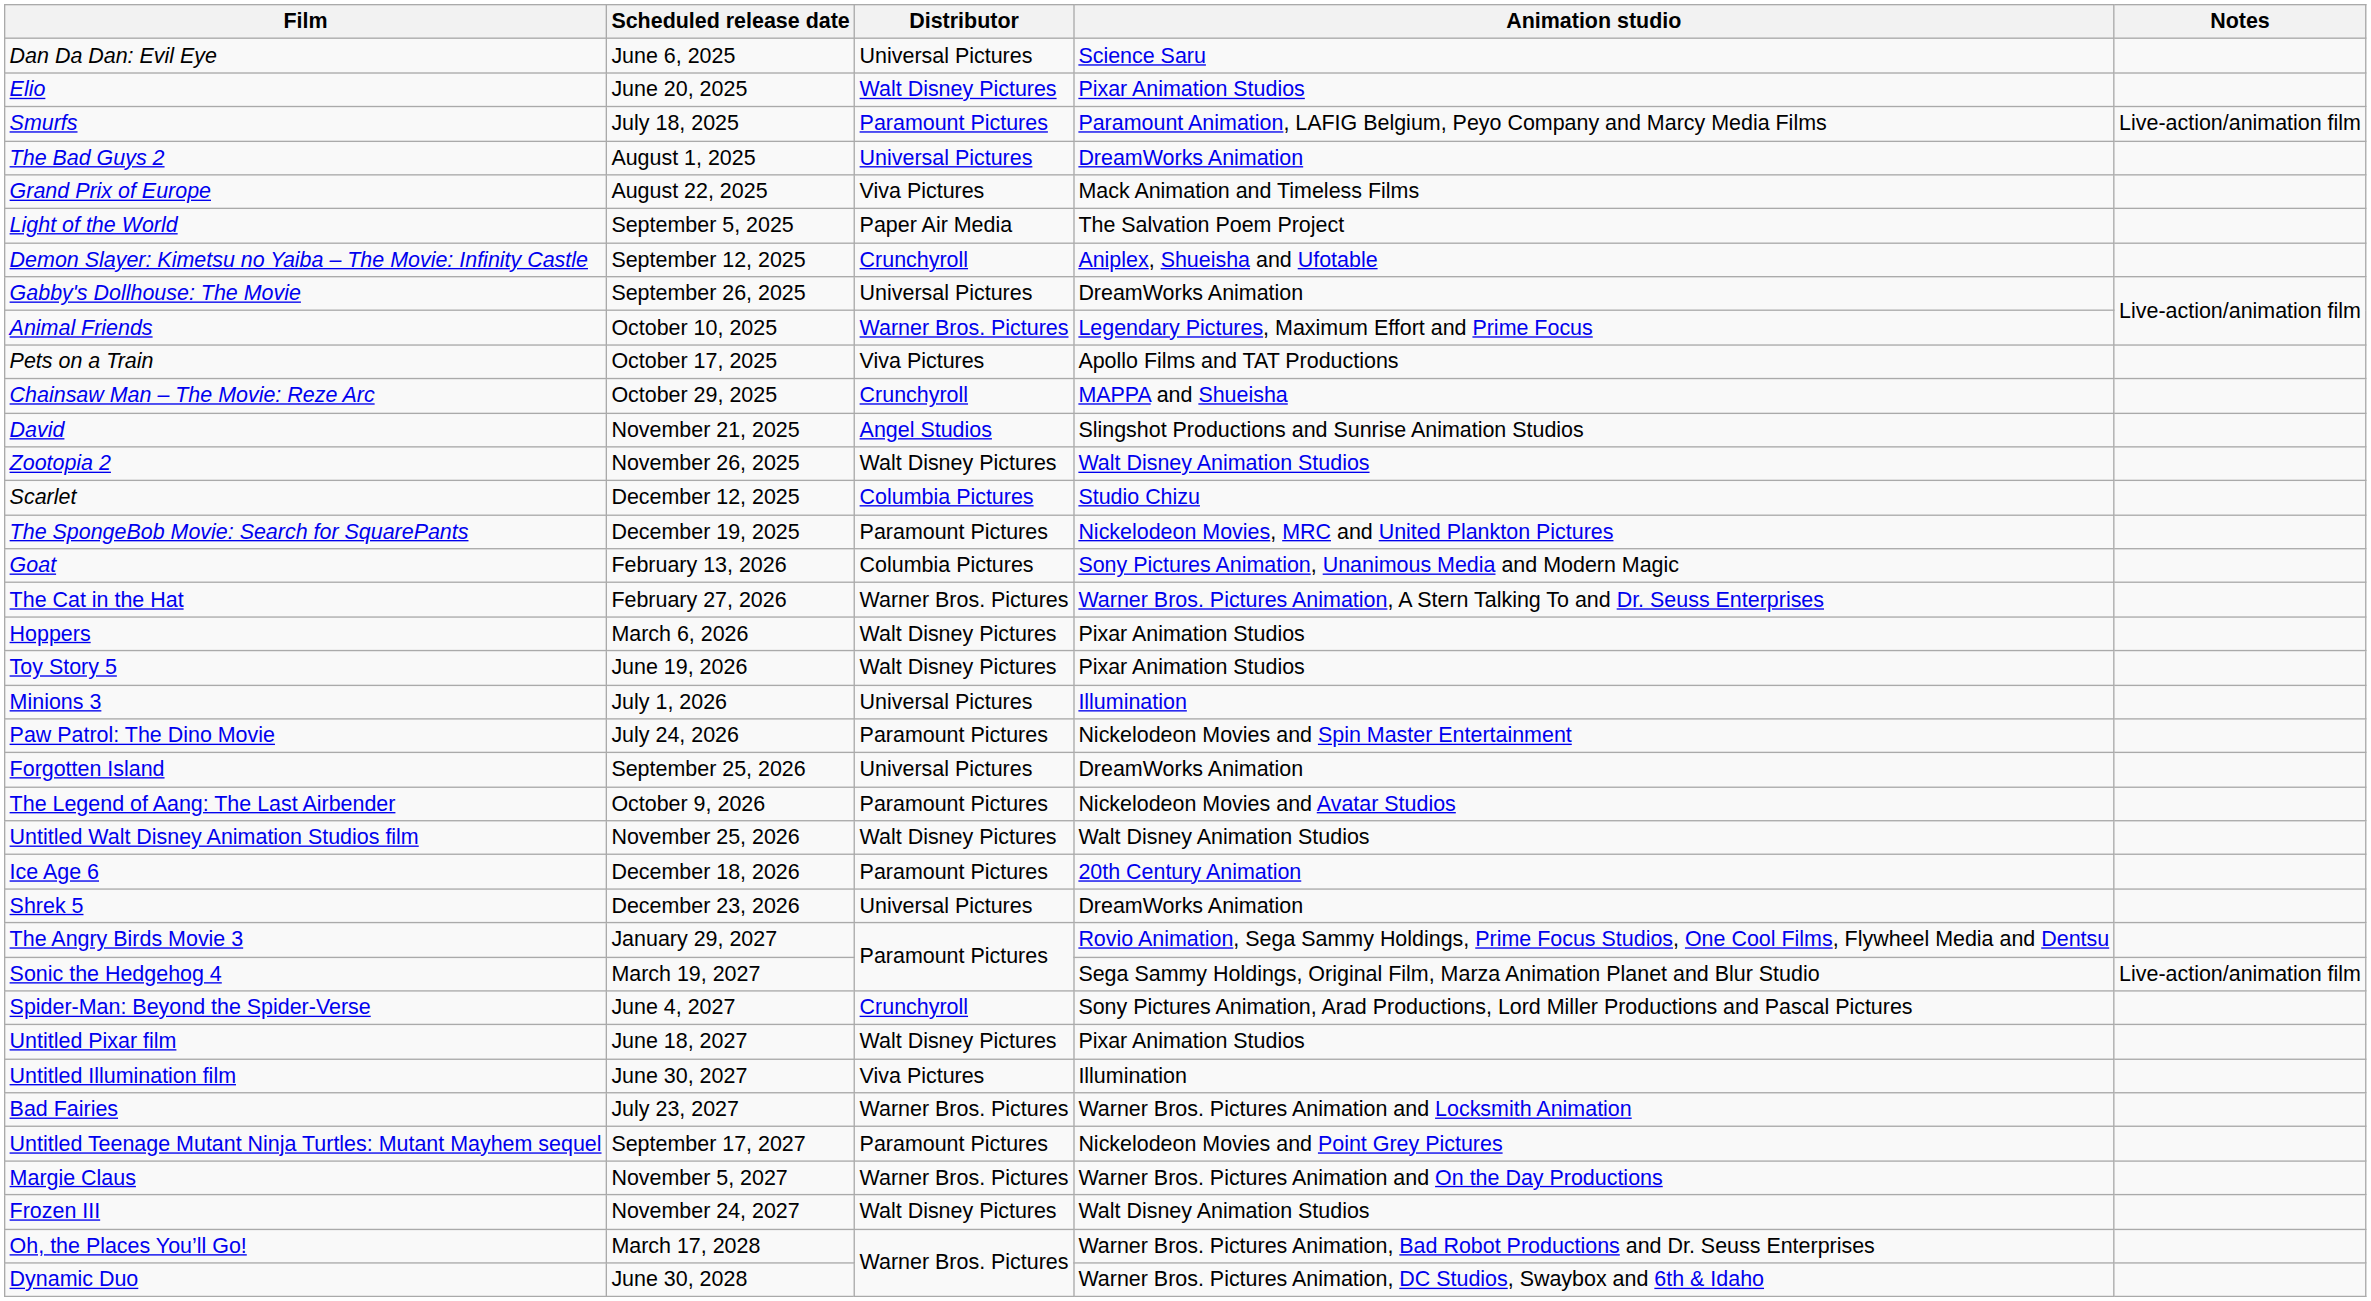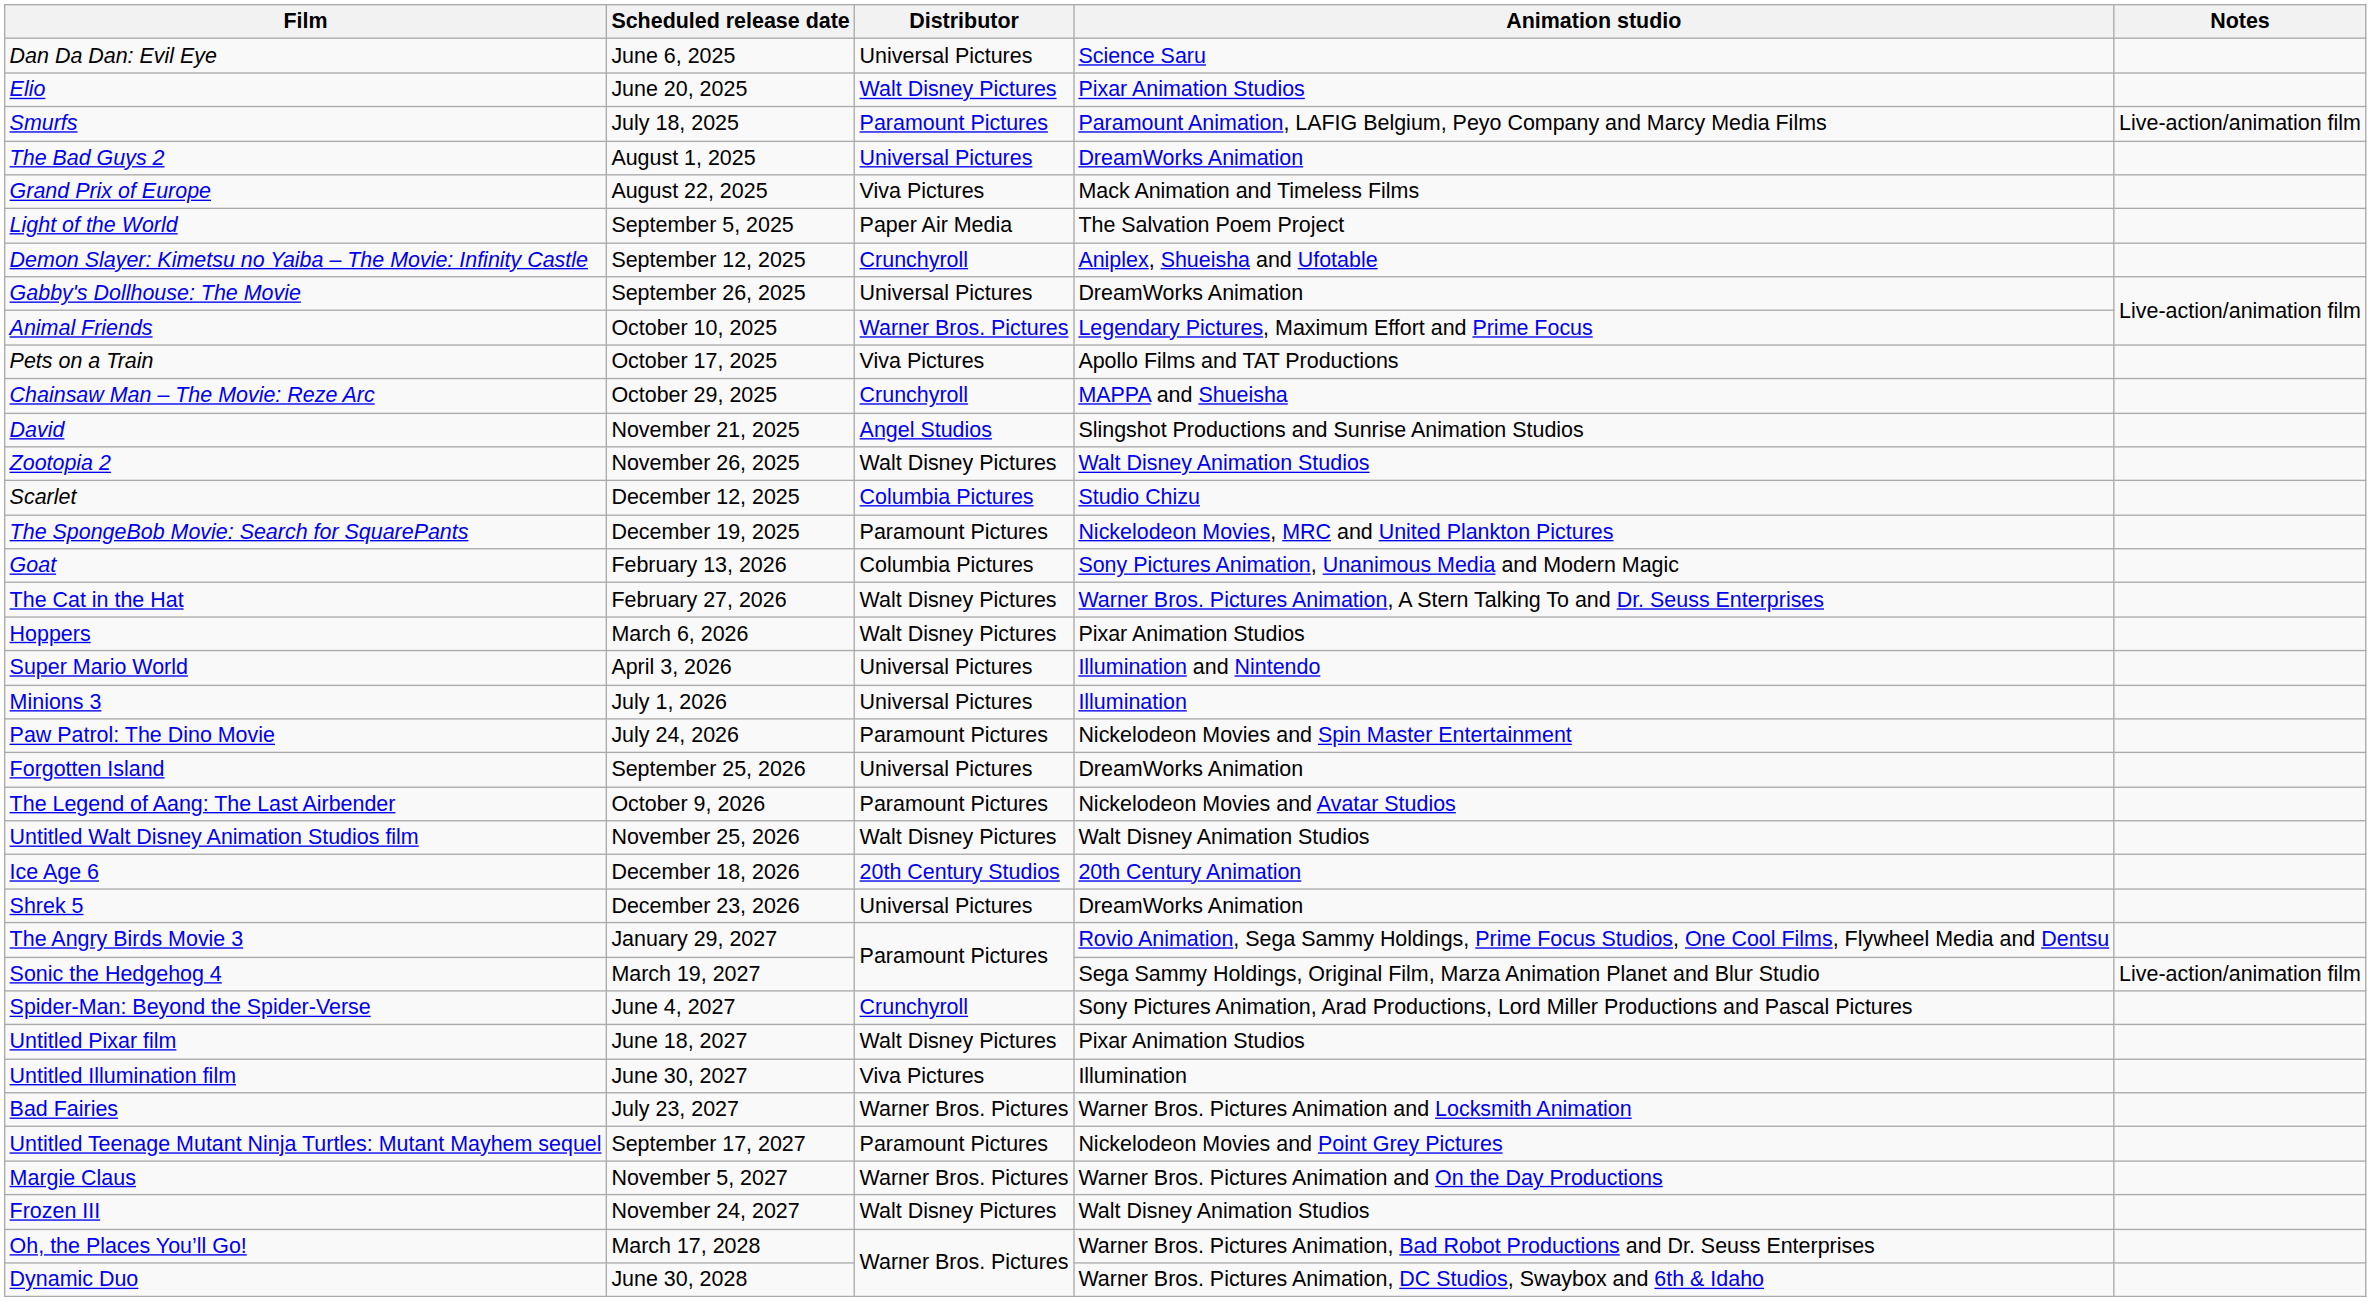 <table class="wikitable">
 <tr>
 <th>Film</th>
 <th>Scheduled release date</th>
 <th>Distributor</th>
 <th>Animation studio</th>
 <th>Notes</th>
 </tr>
 <tr>
 <td><em>Dan Da Dan: Evil Eye</em></td>
 <td>June 6, 2025</td>
 <td>Universal Pictures</td>
 <td><a href='#'>Science Saru</a></td>
 <td></td>
 </tr>
 <tr>
 <td><em><a href='#'>Elio</a></em></td>
 <td>June 20, 2025</td>
 <td><a href='#'>Walt Disney Pictures</a></td>
 <td><a href='#'>Pixar Animation Studios</a></td>
 <td></td>
 </tr>
 <tr>
 <td><em><a href='#'>Smurfs</a></em></td>
 <td>July 18, 2025</td>
 <td><a href='#'>Paramount Pictures</a></td>
 <td><a href='#'>Paramount Animation</a>, LAFIG Belgium, Peyo Company and Marcy Media Films</td>
 <td>Live-action/animation film</td>
 </tr>
 <tr>
 <td><em><a href='#'>The Bad Guys 2</a></em></td>
 <td>August 1, 2025</td>
 <td><a href='#'>Universal Pictures</a></td>
 <td><a href='#'>DreamWorks Animation</a></td>
 <td></td>
 </tr>
 <tr>
 <td><em><a href='#'>Grand Prix of Europe</a></em></td>
 <td>August 22, 2025</td>
 <td>Viva Pictures</td>
 <td>Mack Animation and Timeless Films</td>
 <td></td>
 </tr>
 <tr>
 <td><em><a href='#'>Light of the World</a></em></td>
 <td>September 5, 2025</td>
 <td>Paper Air Media</td>
 <td>The Salvation Poem Project</td>
 <td></td>
 </tr>
 <tr>
 <td><em><a href='#'>Demon Slayer: Kimetsu no Yaiba – The Movie: Infinity Castle</a></em></td>
 <td>September 12, 2025</td>
 <td><a href='#'>Crunchyroll</a></td>
 <td><a href='#'>Aniplex</a>, <a href='#'>Shueisha</a> and <a href='#'>Ufotable</a></td>
 <td></td>
 </tr>
 <tr>
 <td><em><a href='#'>Gabby's Dollhouse: The Movie</a></em></td>
 <td>September 26, 2025</td>
 <td>Universal Pictures</td>
 <td>DreamWorks Animation</td>
 <td rowspan="2">Live-action/animation film</td>
 </tr>
 <tr>
 <td><em><a href='#'>Animal Friends</a></em></td>
 <td>October 10, 2025</td>
 <td><a href='#'>Warner Bros. Pictures</a></td>
 <td><a href='#'>Legendary Pictures</a>, Maximum Effort and <a href='#'>Prime Focus</a></td>
 </tr>
 <tr>
 <td><em>Pets on a Train</em></td>
 <td>October 17, 2025</td>
 <td>Viva Pictures</td>
 <td>Apollo Films and TAT Productions</td>
 <td></td>
 </tr>
 <tr>
 <td><em><a href='#'>Chainsaw Man – The Movie: Reze Arc</a></em></td>
 <td>October 29, 2025</td>
 <td><a href='#'>Crunchyroll</a></td>
 <td><a href='#'>MAPPA</a> and <a href='#'>Shueisha</a></td>
 <td></td>
 </tr>
 <tr>
 <td><em><a href='#'>David</a></em></td>
 <td>November 21, 2025</td>
 <td><a href='#'>Angel Studios</a></td>
 <td>Slingshot Productions and Sunrise Animation Studios</td>
 <td></td>
 </tr>
 <tr>
 <td><em><a href='#'>Zootopia 2</a></em></td>
 <td>November 26, 2025</td>
 <td>Walt Disney Pictures</td>
 <td><a href='#'>Walt Disney Animation Studios</a></td>
 <td></td>
 </tr>
 <tr>
 <td><em>Scarlet</em></td>
 <td>December 12, 2025</td>
 <td><a href='#'>Columbia Pictures</a></td>
 <td><a href='#'>Studio Chizu</a></td>
 <td></td>
 </tr>
 <tr>
 <td><em><a href='#'>The SpongeBob Movie: Search for SquarePants</a></em></td>
 <td>December 19, 2025</td>
 <td>Paramount Pictures</td>
 <td><a href='#'>Nickelodeon Movies</a>, <a href='#'>MRC</a> and <a href='#'>United Plankton Pictures</a></td>
 <td></td>
 </tr>
 <tr>
 <td><em><a href='#'>Goat</a></td>
 <td>February 13, 2026</td>
 <td>Columbia Pictures</td>
 <td><a href='#'>Sony Pictures Animation</a>, <a href='#'>Unanimous Media</a> and Modern Magic</td>
 <td></td>
 </tr>
 <tr>
 <td></em><a href='#'>The Cat in the Hat</a><em></td>
 <td>February 27, 2026</td>
-<td>Warner Bros. Pictures</td>
+<td>Walt Disney Pictures</td>
 <td><a href='#'>Warner Bros. Pictures Animation</a>, A Stern Talking To and <a href='#'>Dr. Seuss Enterprises</a></td>
 <td></td>
 </tr>
 <tr>
 <td></em><a href='#'>Hoppers</a><em></td>
 <td>March 6, 2026</td>
 <td>Walt Disney Pictures</td>
 <td>Pixar Animation Studios</td>
 <td></td>
 </tr>
 <tr>
-<td></em><a href='#'>Toy Story 5</a><em></td>
-<td>June 19, 2026</td>
-<td>Walt Disney Pictures</td>
-<td>Pixar Animation Studios</td>
+<td></em><a href='#'>Super Mario World</a><em></td>
+<td>April 3, 2026</td>
+<td>Universal Pictures</td>
+<td><a href='#'>Illumination</a> and <a href='#'>Nintendo</a></td>
 <td></td>
 </tr>
 <tr>
 <td></em><a href='#'>Minions 3</a><em></td>
 <td>July 1, 2026</td>
 <td>Universal Pictures</td>
 <td><a href='#'>Illumination</a></td>
 <td></td>
 </tr>
 <tr>
 <td></em><a href='#'>Paw Patrol: The Dino Movie</a><em></td>
 <td>July 24, 2026</td>
 <td>Paramount Pictures</td>
 <td>Nickelodeon Movies and <a href='#'>Spin Master Entertainment</a></td>
 <td></td>
 </tr>
 <tr>
 <td></em><a href='#'>Forgotten Island</a><em></td>
 <td>September 25, 2026</td>
 <td>Universal Pictures</td>
 <td>DreamWorks Animation</td>
 <td></td>
 </tr>
 <tr>
 <td></em><a href='#'>The Legend of Aang: The Last Airbender</a><em></td>
 <td>October 9, 2026</td>
 <td>Paramount Pictures</td>
 <td>Nickelodeon Movies and <a href='#'>Avatar Studios</a></td>
 <td></td>
 </tr>
 <tr>
 <td></em><a href='#'>Untitled Walt Disney Animation Studios film</a><em></td>
 <td>November 25, 2026</td>
 <td>Walt Disney Pictures</td>
 <td>Walt Disney Animation Studios</td>
 <td></td>
 </tr>
 <tr>
 <td></em><a href='#'>Ice Age 6</a><em></td>
 <td>December 18, 2026</td>
-<td>Paramount Pictures</td>
+<td><a href='#'>20th Century Studios</a></td>
 <td><a href='#'>20th Century Animation</a></td>
 <td></td>
 </tr>
 <tr>
 <td></em><a href='#'>Shrek 5</a><em></td>
 <td>December 23, 2026</td>
 <td>Universal Pictures</td>
 <td>DreamWorks Animation</td>
 <td></td>
 </tr>
 <tr>
 <td></em><a href='#'>The Angry Birds Movie 3</a><em></td>
 <td>January 29, 2027</td>
 <td rowspan="2">Paramount Pictures</td>
 <td><a href='#'>Rovio Animation</a>, Sega Sammy Holdings, <a href='#'>Prime Focus Studios</a>, <a href='#'>One Cool Films</a>, Flywheel Media and <a href='#'>Dentsu</a></td>
 <td></td>
 </tr>
 <tr>
 <td></em><a href='#'>Sonic the Hedgehog 4</a><em></td>
 <td>March 19, 2027</td>
 <td>Sega Sammy Holdings, Original Film, Marza Animation Planet and Blur Studio</td>
 <td>Live-action/animation film</td>
 </tr>
 <tr>
 <td></em><a href='#'>Spider-Man: Beyond the Spider-Verse</a><em></td>
 <td>June 4, 2027</td>
 <td><a href='#'>Crunchyroll</a></td>
 <td>Sony Pictures Animation, Arad Productions, Lord Miller Productions and Pascal Pictures</td>
 <td></td>
 </tr>
 <tr>
 <td></em><a href='#'>Untitled Pixar film</a><em></td>
 <td>June 18, 2027</td>
 <td>Walt Disney Pictures</td>
 <td>Pixar Animation Studios</td>
 <td></td>
 </tr>
 <tr>
 <td></em><a href='#'>Untitled Illumination film</a><em></td>
 <td>June 30, 2027</td>
 <td>Viva Pictures</td>
 <td>Illumination</td>
 <td></td>
 </tr>
 <tr>
 <td></em><a href='#'>Bad Fairies</a><em></td>
 <td>July 23, 2027</td>
 <td>Warner Bros. Pictures</td>
 <td>Warner Bros. Pictures Animation and <a href='#'>Locksmith Animation</a></td>
 <td></td>
 </tr>
 <tr>
 <td></em><a href='#'>Untitled Teenage Mutant Ninja Turtles: Mutant Mayhem sequel</a><em></td>
 <td>September 17, 2027</td>
 <td>Paramount Pictures</td>
 <td>Nickelodeon Movies and <a href='#'>Point Grey Pictures</a></td>
 <td></td>
 </tr>
 <tr>
 <td></em><a href='#'>Margie Claus</a><em></td>
 <td>November 5, 2027</td>
 <td>Warner Bros. Pictures</td>
 <td>Warner Bros. Pictures Animation and <a href='#'>On the Day Productions</a></td>
 <td></td>
 </tr>
 <tr>
 <td></em><a href='#'>Frozen III</a><em></td>
 <td>November 24, 2027</td>
 <td>Walt Disney Pictures</td>
 <td>Walt Disney Animation Studios</td>
 <td></td>
 </tr>
 <tr>
 <td></em><a href='#'>Oh, the Places You’ll Go!</a><em></td>
 <td>March 17, 2028</td>
 <td rowspan="2">Warner Bros. Pictures</td>
 <td>Warner Bros. Pictures Animation, <a href='#'>Bad Robot Productions</a> and Dr. Seuss Enterprises</td>
 <td></td>
 </tr>
 <tr>
 <td></em><a href='#'>Dynamic Duo</a><em></td>
 <td>June 30, 2028</td>
 <td>Warner Bros. Pictures Animation, <a href='#'>DC Studios</a>, Swaybox and <a href='#'>6th & Idaho</a></td>
 <td></td>
 </tr>
 </table>
